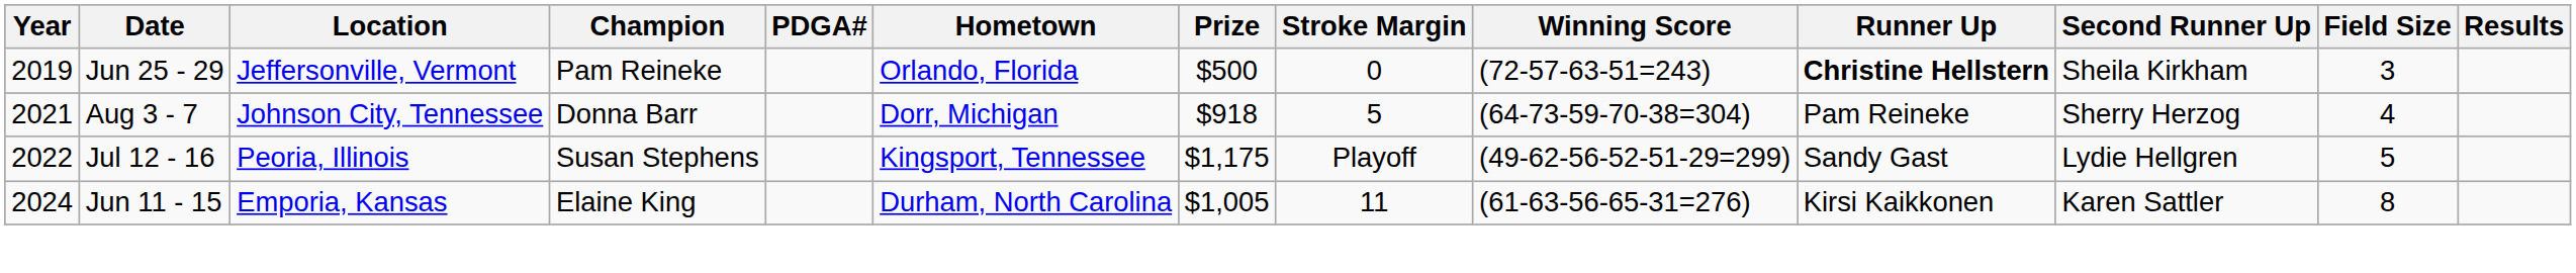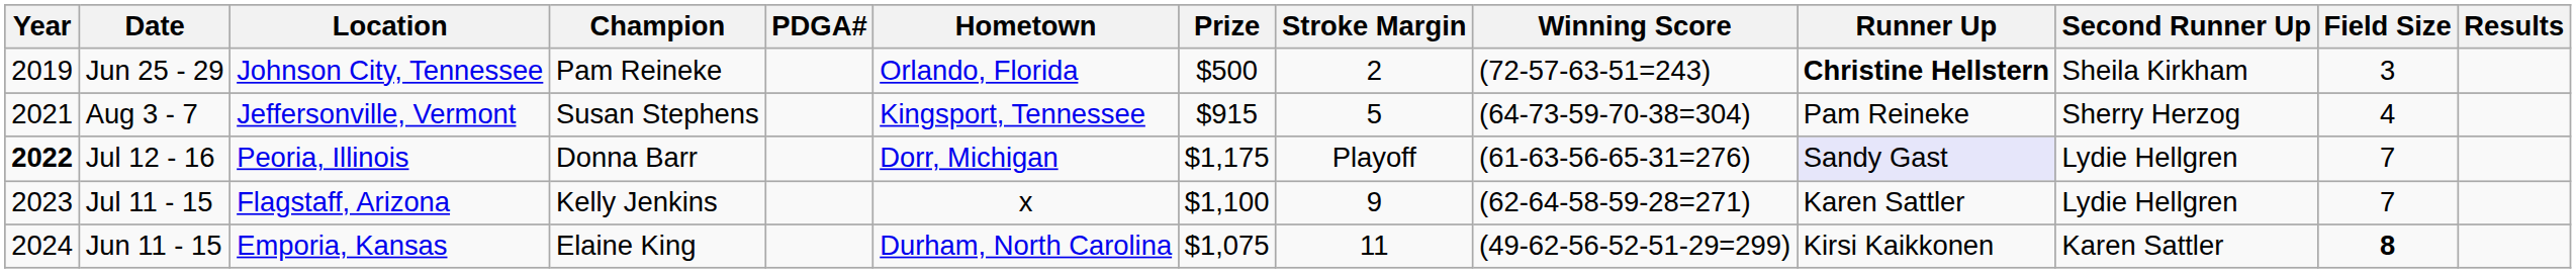 <table class="wikitable">
 <tr>
 <th>Year</th>
 <th>Date</th>
 <th>Location</th>
 <th>Champion</th>
 <th>PDGA#</th>
 <th>Hometown</th>
 <th>Prize</th>
 <th>Stroke Margin</th>
 <th>Winning Score</th>
 <th>Runner Up</th>
 <th>Second Runner Up</th>
 <th>Field Size</th>
 <th>Results</th>
 </tr>
 <tr>
 <td>2019</td>
 <td>Jun 25 - 29</td>
-<td><a href='#'>Jeffersonville, Vermont</a></td>
+<td><a href='#'>Johnson City, Tennessee</a></td>
 <td>Pam Reineke</td>
 <td></td>
 <td><a href='#'>Orlando, Florida</a></td>
 <td align="center">$500</td>
-<td align="center">0</td>
+<td align="center">2</td>
 <td>(72-57-63-51=243)</td>
 <td><strong>Christine Hellstern</strong></td>
 <td>Sheila Kirkham</td>
 <td align="center">3</td>
 <td></td>
 </tr>
 <tr>
 <td>2021</td>
 <td>Aug 3 - 7</td>
-<td><a href='#'>Johnson City, Tennessee</a></td>
-<td>Donna Barr</td>
+<td><a href='#'>Jeffersonville, Vermont</a></td>
+<td>Susan Stephens</td>
 <td></td>
-<td><a href='#'>Dorr, Michigan</a></td>
-<td align="center">$918</td>
+<td><a href='#'>Kingsport, Tennessee</a></td>
+<td align="center">$915</td>
 <td align="center">5</td>
 <td>(64-73-59-70-38=304)</td>
 <td>Pam Reineke</td>
 <td>Sherry Herzog</td>
 <td align="center">4</td>
 <td></td>
 </tr>
 <tr>
-<td>2022</td>
+<td><strong>2022</strong></td>
 <td>Jul 12 - 16</td>
 <td><a href='#'>Peoria, Illinois</a></td>
-<td>Susan Stephens</td>
+<td>Donna Barr</td>
 <td></td>
-<td><a href='#'>Kingsport, Tennessee</a></td>
+<td><a href='#'>Dorr, Michigan</a></td>
 <td align="center">$1,175</td>
 <td align="center">Playoff</td>
-<td>(49-62-56-52-51-29=299)</td>
-<td>Sandy Gast</td>
+<td>(61-63-56-65-31=276)</td>
+<td style="background: lavender;">Sandy Gast</td>
 <td>Lydie Hellgren</td>
-<td align="center">5</td>
+<td align="center">7</td>
+<td></td>
+</tr>
+<tr>
+<td>2023</td>
+<td>Jul 11 - 15</td>
+<td><a href='#'>Flagstaff, Arizona</a></td>
+<td>Kelly Jenkins</td>
+<td></td>
+<td align="center">x</td>
+<td align="center">$1,100</td>
+<td align="center">9</td>
+<td>(62-64-58-59-28=271)</td>
+<td>Karen Sattler</td>
+<td>Lydie Hellgren</td>
+<td align="center">7</td>
 <td></td>
 </tr>
 <tr>
 <td>2024</td>
 <td>Jun 11 - 15</td>
 <td><a href='#'>Emporia, Kansas</a></td>
 <td>Elaine King</td>
 <td></td>
 <td><a href='#'>Durham, North Carolina</a></td>
-<td align="center">$1,005</td>
+<td align="center">$1,075</td>
 <td align="center">11</td>
-<td>(61-63-56-65-31=276)</td>
+<td>(49-62-56-52-51-29=299)</td>
 <td>Kirsi Kaikkonen</td>
 <td>Karen Sattler</td>
-<td align="center">8</td>
+<td align="center"><strong>8</strong></td>
 <td></td>
 </tr>
 </table>
